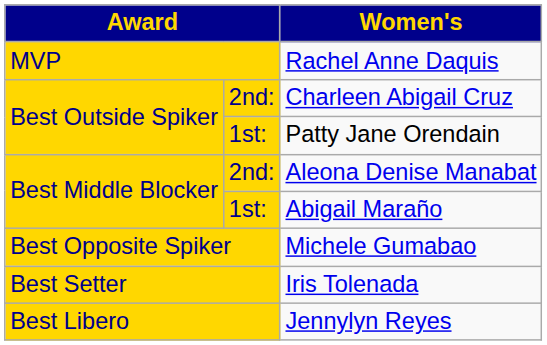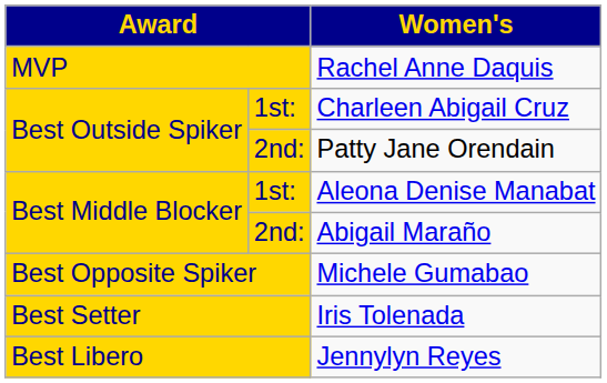 <table class="wikitable">
 <tr>
 <th style="background:#00008B; color:#FFD700;" colspan="2">Award</th>
 <th style="background:#00008B; color:#FFD700;">Women's</th>
 </tr>
 <tr>
 <td style="background:#FFD700; color:#00008B;" colspan="2">MVP</td>
 <td><a href='#'>Rachel Anne Daquis</a></td>
 </tr>
 <tr>
 <td style="background:#FFD700; color:#00008B;" rowspan=2>Best Outside Spiker</td>
-<td style="background:#FFD700; color:#00008B;">2nd:</td>
+<td style="background:#FFD700; color:#00008B;">1st:</td>
 <td><a href='#'>Charleen Abigail Cruz</a></td>
 </tr>
 <tr>
-<td style="background:#FFD700; color:#00008B;">1st:</td>
+<td style="background:#FFD700; color:#00008B;">2nd:</td>
 <td>Patty Jane Orendain</td>
 </tr>
 <tr>
 <td style="background:#FFD700; color:#00008B;" rowspan="2">Best Middle Blocker</td>
-<td style="background:#FFD700; color:#00008B;">2nd:</td>
+<td style="background:#FFD700; color:#00008B;">1st:</td>
 <td><a href='#'>Aleona Denise Manabat</a></td>
 </tr>
 <tr>
-<td style="background:#FFD700; color:#00008B;">1st:</td>
+<td style="background:#FFD700; color:#00008B;">2nd:</td>
 <td><a href='#'>Abigail Maraño</a></td>
 </tr>
 <tr>
 <td style="background:#FFD700; color:#00008B;" colspan="2">Best Opposite Spiker</td>
 <td><a href='#'>Michele Gumabao</a></td>
 </tr>
 <tr>
 <td style="background:#FFD700; color:#00008B;" colspan="2">Best Setter</td>
 <td><a href='#'>Iris Tolenada</a></td>
 </tr>
 <tr>
 <td style="background:#FFD700; color:#00008B;" colspan="2">Best Libero</td>
 <td><a href='#'>Jennylyn Reyes</a></td>
 </tr>
 </table>
